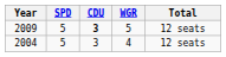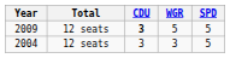 <table class="wikitable" width="300">
 <tr>
 <th>Year</th>
-<th><a href='#'>SPD</a></th>
+<th>Total</th>
 <th><a href='#'>CDU</a></th>
 <th><a href='#'>WGR</a></th>
-<th>Total</th>
+<th><a href='#'>SPD</a></th>
 </tr>
 <tr align="center">
 <td>2009</td>
-<td>5</td>
+<td>12 seats</td>
 <td><strong>3</strong></td>
 <td>5</td>
-<td>12 seats</td>
+<td>5</td>
 </tr>
 <tr align="center">
 <td>2004</td>
+<td>12 seats</td>
+<td>3</td>
+<td>3</td>
 <td>5</td>
-<td>3</td>
-<td>4</td>
-<td>12 seats</td>
 </tr>
 </table>
